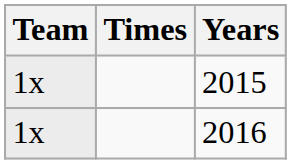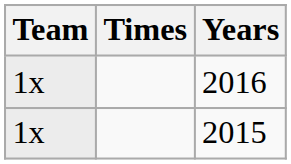 <table class="wikitable">
 <tr>
 <th>Team</th>
 <th>Times</th>
 <th>Years</th>
 </tr>
 <tr>
 <td bgcolor="#ececec">1x</td>
 <td></td>
-<td>2015</td>
+<td>2016</td>
 </tr>
 <tr>
 <td bgcolor="#ececec">1x</td>
 <td></td>
-<td>2016</td>
+<td>2015</td>
 </tr>
 </table>
